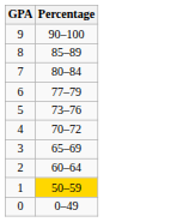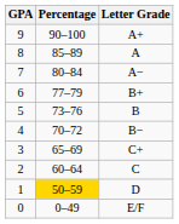 <table class="wikitable" style="text-align:center">
 <tr>
 <th>GPA</th>
 <th>Percentage</th>
+<th>Letter Grade</th>
 </tr>
 <tr>
 <td>9</td>
 <td>90–100</td>
+<td>A+</td>
 </tr>
 <tr>
 <td>8</td>
 <td>85–89</td>
+<td>A</td>
 </tr>
 <tr>
 <td>7</td>
 <td>80–84</td>
+<td>A−</td>
 </tr>
 <tr>
 <td>6</td>
 <td>77–79</td>
+<td>B+</td>
 </tr>
 <tr>
 <td>5</td>
 <td>73–76</td>
+<td>B</td>
 </tr>
 <tr>
 <td>4</td>
 <td>70–72</td>
+<td>B−</td>
 </tr>
 <tr>
 <td>3</td>
 <td>65–69</td>
+<td>C+</td>
 </tr>
 <tr>
 <td>2</td>
 <td>60–64</td>
+<td>C</td>
 </tr>
 <tr>
 <td>1</td>
 <td style="background: gold;">50–59</td>
+<td>D</td>
 </tr>
 <tr>
 <td>0</td>
 <td>0–49</td>
+<td>E/F</td>
 </tr>
 </table>
